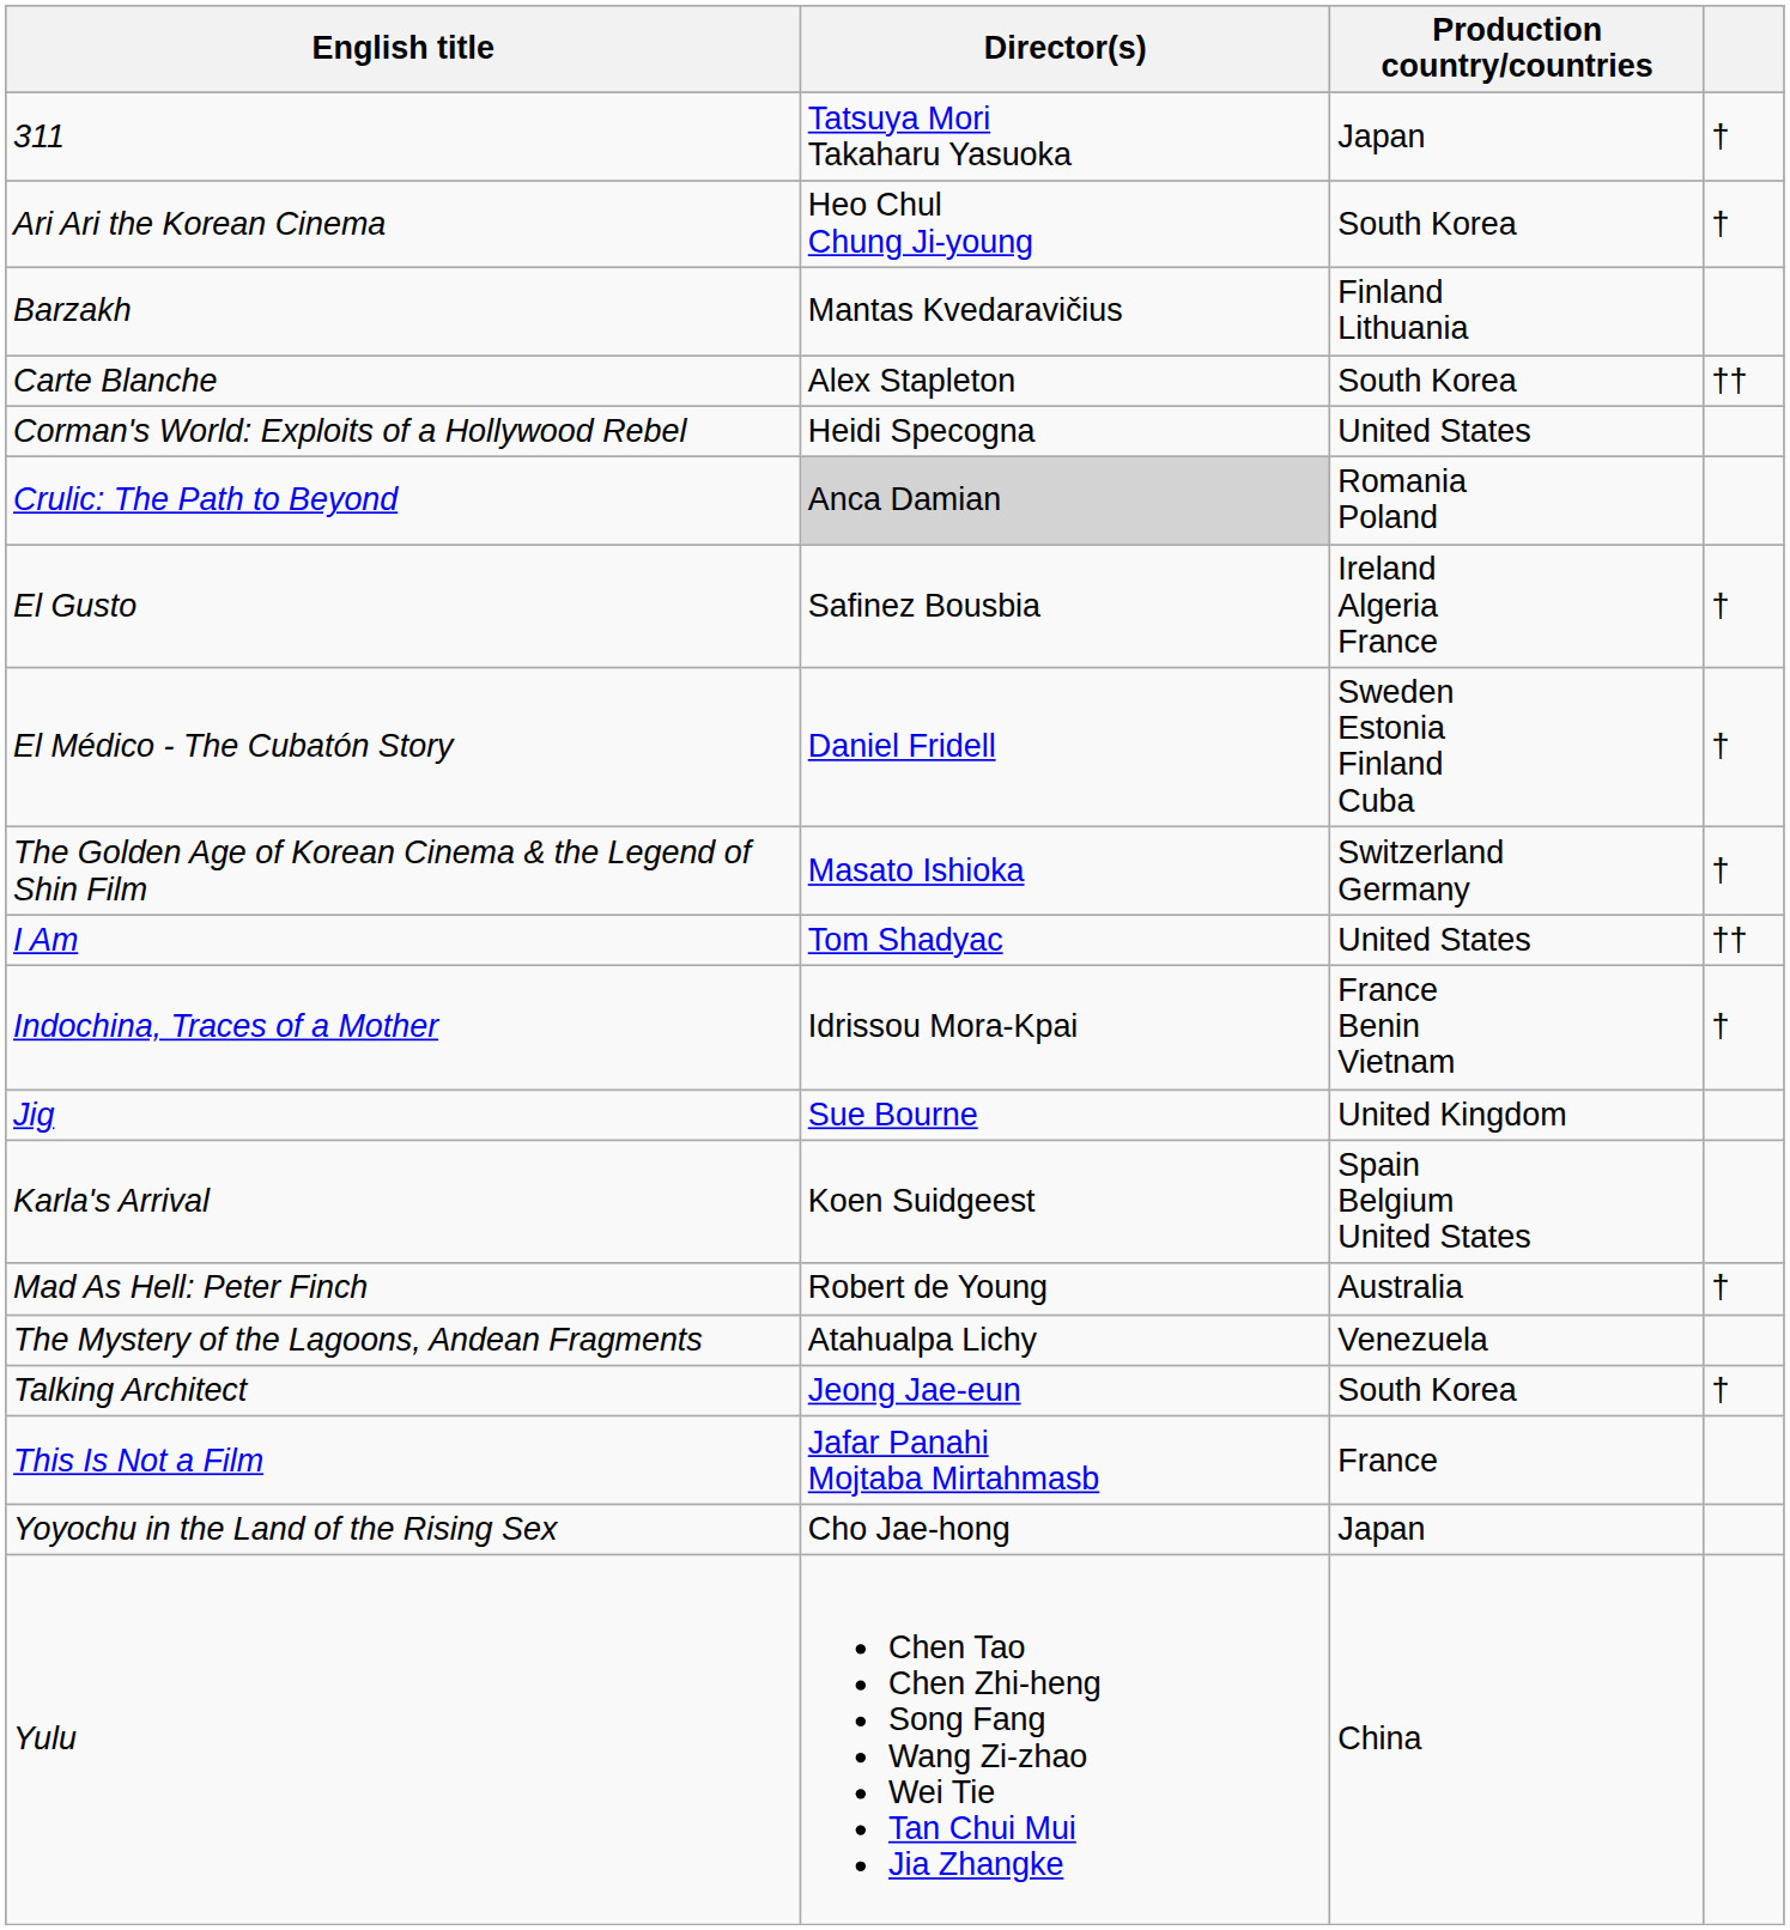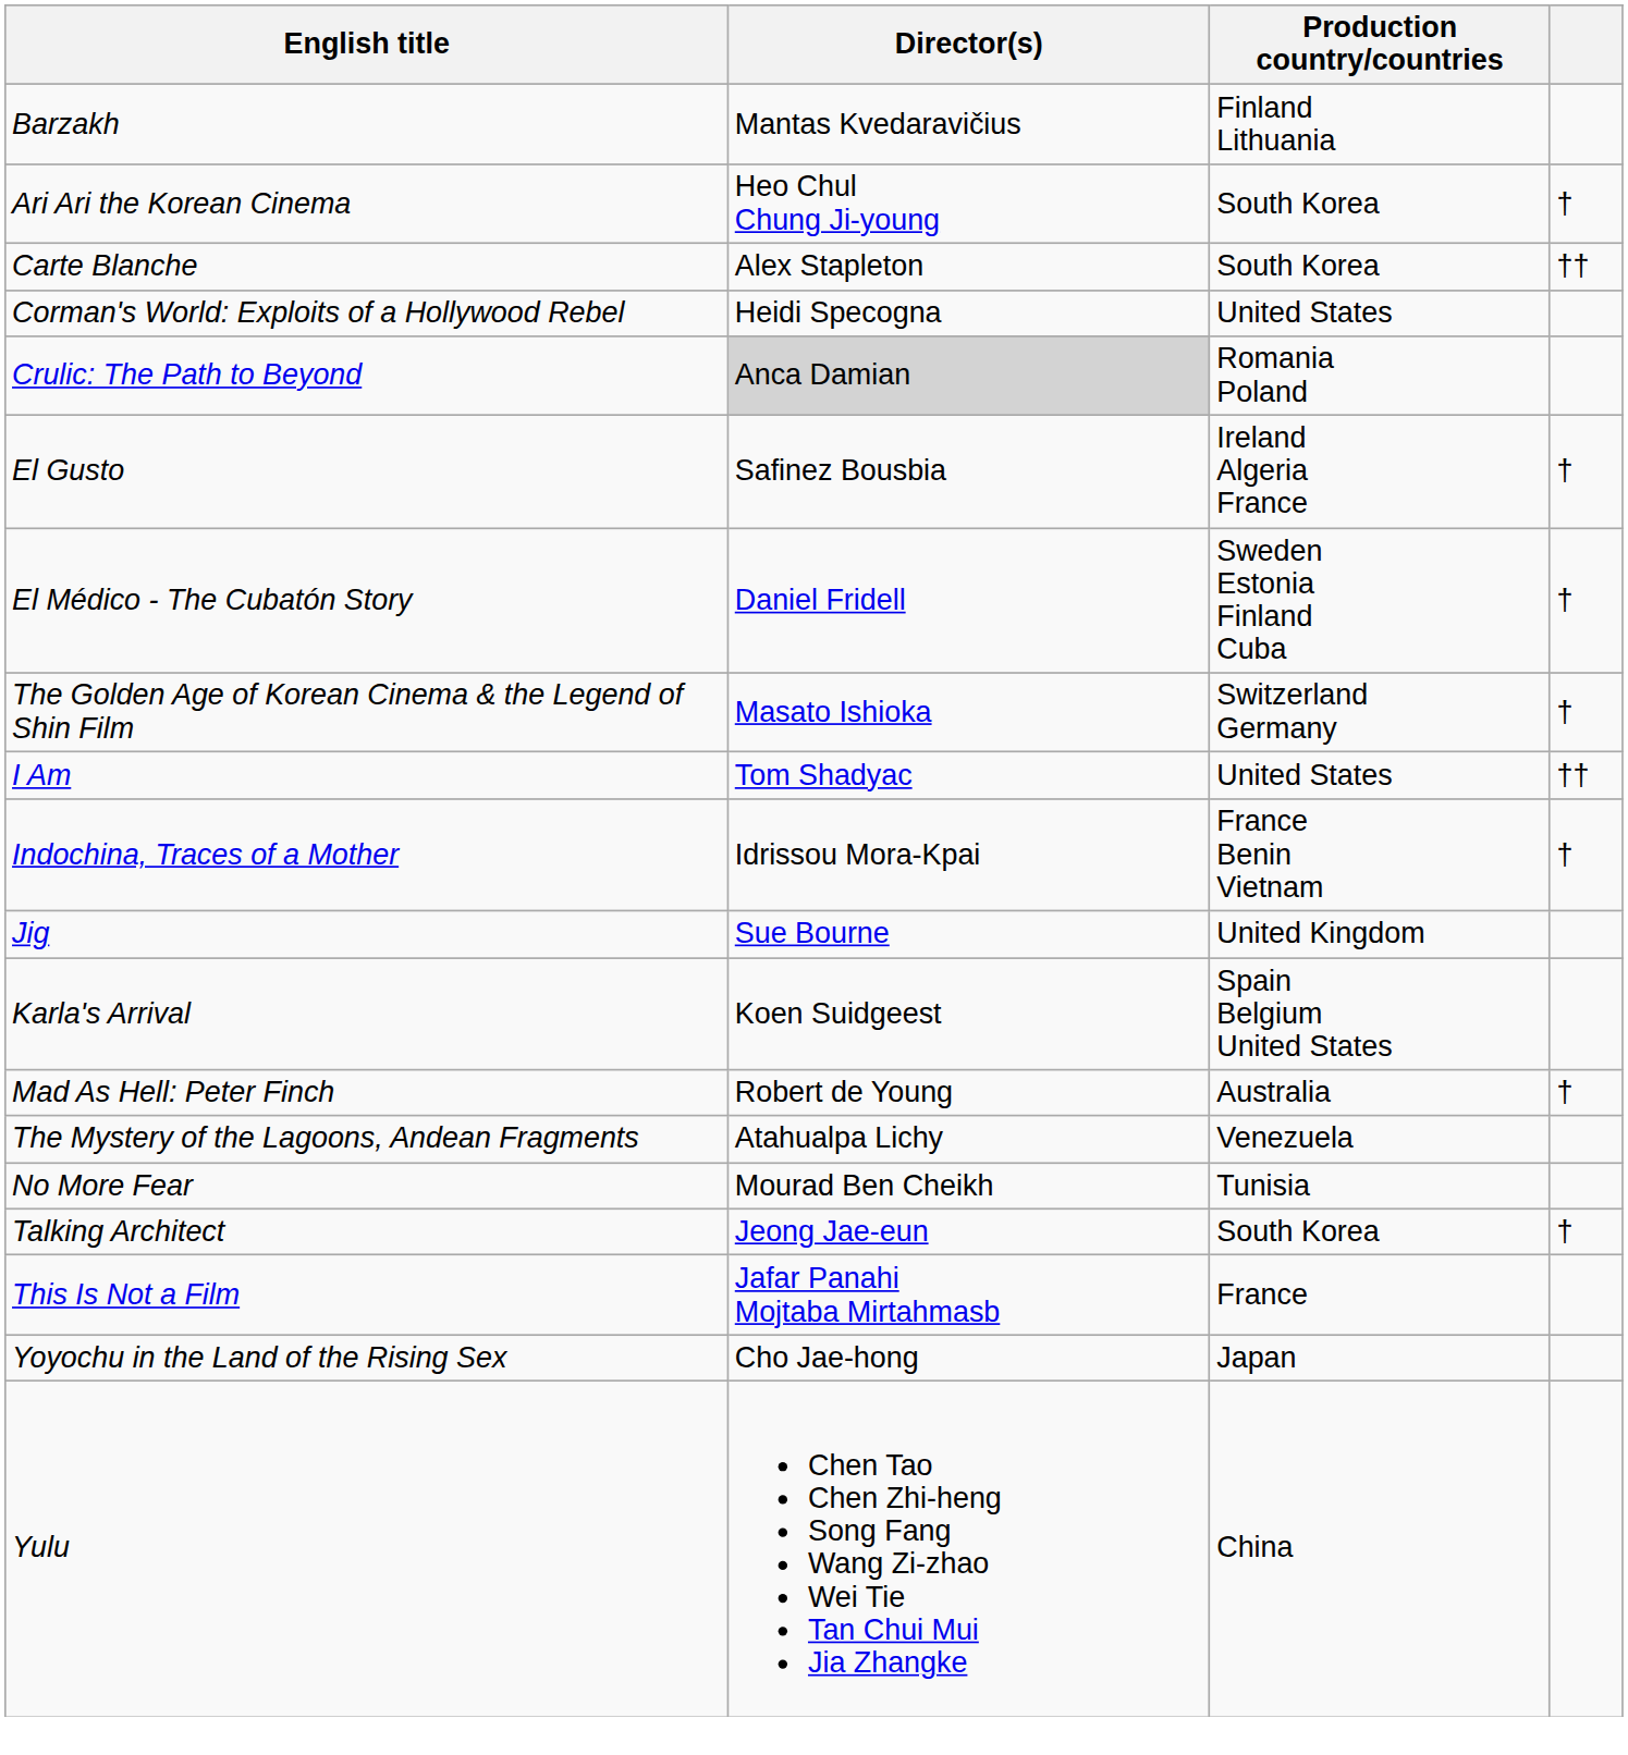 <table class="sortable wikitable" width="70%" cellpadding="5">
 <tr>
 <th width="30%">English title</th>
 <th width="20%">Director(s)</th>
 <th width="10%">Production country/countries</th>
 <th width="3%"></th>
 </tr>
 <tr>
-<td><em>311</em></td>
-<td><a href='#'>Tatsuya Mori</a><br>Takaharu Yasuoka</td>
-<td>Japan</td>
-<td>†</td>
+<td><em>Barzakh</em></td>
+<td>Mantas Kvedaravičius</td>
+<td>Finland<br>Lithuania</td>
+<td></td>
 </tr>
 <tr>
 <td><em>Ari Ari the Korean Cinema</em></td>
 <td>Heo Chul<br><a href='#'>Chung Ji-young</a></td>
 <td>South Korea</td>
 <td>†</td>
-</tr>
-<tr>
-<td><em>Barzakh</em></td>
-<td>Mantas Kvedaravičius</td>
-<td>Finland<br>Lithuania</td>
-<td></td>
 </tr>
 <tr>
 <td><em>Carte Blanche</em></td>
 <td>Alex Stapleton</td>
 <td>South Korea</td>
 <td>††</td>
 </tr>
 <tr>
 <td><em>Corman's World: Exploits of a Hollywood Rebel</em></td>
 <td>Heidi Specogna</td>
 <td>United States</td>
 <td></td>
 </tr>
 <tr>
 <td><em><a href='#'>Crulic: The Path to Beyond</a></em></td>
 <td style="background: lightgrey;">Anca Damian</td>
 <td>Romania<br>Poland</td>
 <td></td>
 </tr>
 <tr>
 <td><em>El Gusto</em></td>
 <td>Safinez Bousbia</td>
 <td>Ireland<br>Algeria<br>France</td>
 <td>†</td>
 </tr>
 <tr>
 <td><em>El Médico - The Cubatón Story</em></td>
 <td><a href='#'>Daniel Fridell</a></td>
 <td>Sweden<br>Estonia<br>Finland<br>Cuba</td>
 <td>†</td>
 </tr>
 <tr>
 <td><em>The Golden Age of Korean Cinema & the Legend of Shin Film</em></td>
 <td><a href='#'>Masato Ishioka</a></td>
 <td>Switzerland<br>Germany</td>
 <td>†</td>
 </tr>
 <tr>
 <td><em><a href='#'>I Am</a></em></td>
 <td><a href='#'>Tom Shadyac</a></td>
 <td>United States</td>
 <td>††</td>
 </tr>
 <tr>
 <td><em><a href='#'>Indochina, Traces of a Mother</a></em></td>
 <td>Idrissou Mora-Kpai</td>
 <td>France<br>Benin<br>Vietnam</td>
 <td>†</td>
 </tr>
 <tr>
 <td><em><a href='#'>Jig</a></em></td>
 <td><a href='#'>Sue Bourne</a></td>
 <td>United Kingdom</td>
 <td></td>
 </tr>
 <tr>
 <td><em>Karla's Arrival</em></td>
 <td>Koen Suidgeest</td>
 <td>Spain<br>Belgium<br>United States</td>
 <td></td>
 </tr>
 <tr>
 <td><em>Mad As Hell: Peter Finch</em></td>
 <td>Robert de Young</td>
 <td>Australia</td>
 <td>†</td>
 </tr>
 <tr>
 <td><em>The Mystery of the Lagoons, Andean Fragments</em></td>
 <td>Atahualpa Lichy</td>
 <td>Venezuela</td>
 <td></td>
 </tr>
 <tr>
+<td><em>No More Fear</em></td>
+<td>Mourad Ben Cheikh</td>
+<td>Tunisia</td>
+<td></td>
+</tr>
+<tr>
 <td><em>Talking Architect</em></td>
 <td><a href='#'>Jeong Jae-eun</a></td>
 <td>South Korea</td>
 <td>†</td>
 </tr>
 <tr>
 <td><em><a href='#'>This Is Not a Film</a></em></td>
 <td><a href='#'>Jafar Panahi</a><br><a href='#'>Mojtaba Mirtahmasb</a></td>
 <td>France</td>
 <td></td>
 </tr>
 <tr>
 <td><em>Yoyochu in the Land of the Rising Sex</em></td>
 <td>Cho Jae-hong</td>
 <td>Japan</td>
 <td></td>
 </tr>
 <tr>
 <td><em>Yulu</em></td>
 <td><br><ul><li>Chen Tao</li><li>Chen Zhi-heng</li><li>Song Fang</li><li>Wang Zi-zhao</li><li>Wei Tie</li><li><a href='#'>Tan Chui Mui</a></li><li><a href='#'>Jia Zhangke</a></li></ul></td>
 <td>China</td>
 <td></td>
 </tr>
 </table>
